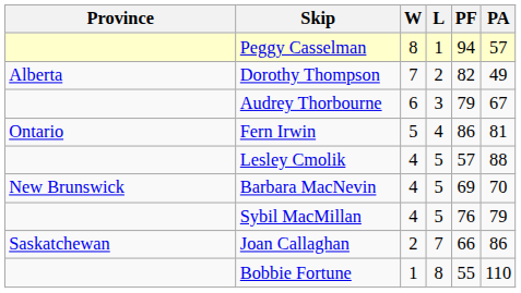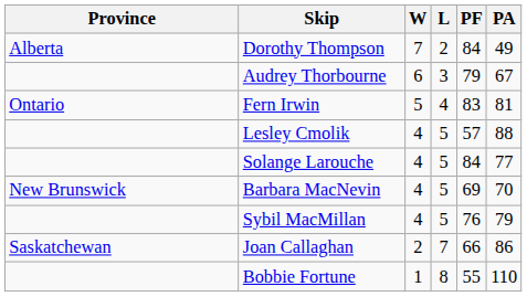 <table class="wikitable" style="text-align: center;">
 <tr>
 <th bgcolor="#efefef" width="200">Province</th>
 <th bgcolor="#efefef" width="140">Skip</th>
 <th bgcolor="#efefef" width="15">W</th>
 <th bgcolor="#efefef" width="15">L</th>
 <th bgcolor="#efefef" width="15">PF</th>
 <th bgcolor="#efefef" width="15">PA</th>
 </tr>
-<tr bgcolor=#ffffcc>
-<td style="text-align: left;"></td>
-<td style="text-align: left;"><a href='#'>Peggy Casselman</a></td>
-<td>8</td>
-<td>1</td>
-<td>94</td>
-<td>57</td>
-</tr>
 <tr>
 <td style="text-align: left;"><a href='#'>Alberta</a></td>
 <td style="text-align: left;"><a href='#'>Dorothy Thompson</a></td>
 <td>7</td>
 <td>2</td>
-<td>82</td>
+<td>84</td>
 <td>49</td>
 </tr>
 <tr>
 <td style="text-align: left;"></td>
 <td style="text-align: left;"><a href='#'>Audrey Thorbourne</a></td>
 <td>6</td>
 <td>3</td>
 <td>79</td>
 <td>67</td>
 </tr>
 <tr>
 <td style="text-align: left;"><a href='#'>Ontario</a></td>
 <td style="text-align: left;"><a href='#'>Fern Irwin</a></td>
 <td>5</td>
 <td>4</td>
-<td>86</td>
+<td>83</td>
 <td>81</td>
 </tr>
 <tr>
 <td style="text-align: left;"></td>
 <td style="text-align: left;"><a href='#'>Lesley Cmolik</a></td>
 <td>4</td>
 <td>5</td>
 <td>57</td>
 <td>88</td>
+</tr>
+<tr>
+<td style="text-align: left;"></td>
+<td style="text-align: left;"><a href='#'>Solange Larouche</a></td>
+<td>4</td>
+<td>5</td>
+<td>84</td>
+<td>77</td>
 </tr>
 <tr>
 <td style="text-align: left;"><a href='#'>New Brunswick</a></td>
 <td style="text-align: left;"><a href='#'>Barbara MacNevin</a></td>
 <td>4</td>
 <td>5</td>
 <td>69</td>
 <td>70</td>
 </tr>
 <tr>
 <td style="text-align: left;"></td>
 <td style="text-align: left;"><a href='#'>Sybil MacMillan</a></td>
 <td>4</td>
 <td>5</td>
 <td>76</td>
 <td>79</td>
 </tr>
 <tr>
 <td style="text-align: left;"><a href='#'>Saskatchewan</a></td>
 <td style="text-align: left;"><a href='#'>Joan Callaghan</a></td>
 <td>2</td>
 <td>7</td>
 <td>66</td>
 <td>86</td>
 </tr>
 <tr>
 <td style="text-align: left;"></td>
 <td style="text-align: left;"><a href='#'>Bobbie Fortune</a></td>
 <td>1</td>
 <td>8</td>
 <td>55</td>
 <td>110</td>
 </tr>
 </table>
